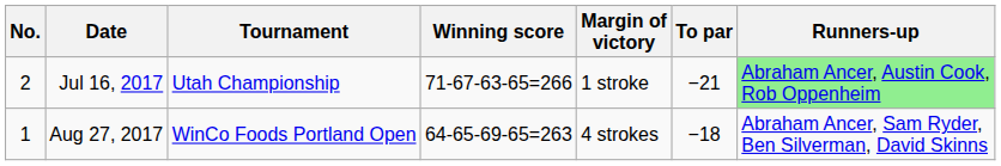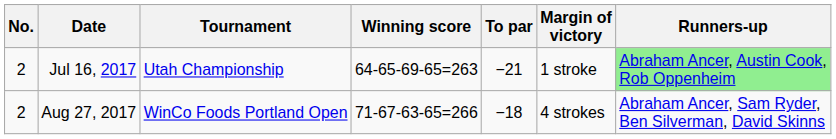 <table class="wikitable" style="font-size:95%;">
 <tr>
 <th>No.</th>
 <th>Date</th>
 <th>Tournament</th>
 <th>Winning score</th>
+<th>To par</th>
 <th>Margin of<br>victory</th>
-<th>To par</th>
 <th>Runners-up</th>
 </tr>
 <tr>
 <td align=center>2</td>
 <td align=right>Jul 16, <a href='#'>2017</a></td>
 <td><a href='#'>Utah Championship</a></td>
-<td>71-67-63-65=266</td>
+<td>64-65-69-65=263</td>
+<td align=center>−21</td>
 <td>1 stroke</td>
-<td align=center>−21</td>
 <td style="background: lightgreen;"> <a href='#'>Abraham Ancer</a>,  <a href='#'>Austin Cook</a>,<br> <a href='#'>Rob Oppenheim</a></td>
 </tr>
 <tr>
-<td align=center>1</td>
+<td align=center>2</td>
 <td align=right>Aug 27, 2017</td>
 <td><a href='#'>WinCo Foods Portland Open</a></td>
-<td>64-65-69-65=263</td>
+<td>71-67-63-65=266</td>
+<td align=center>−18</td>
 <td>4 strokes</td>
-<td align=center>−18</td>
 <td> <a href='#'>Abraham Ancer</a>,  <a href='#'>Sam Ryder</a>,<br> <a href='#'>Ben Silverman</a>,  <a href='#'>David Skinns</a></td>
 </tr>
 </table>
